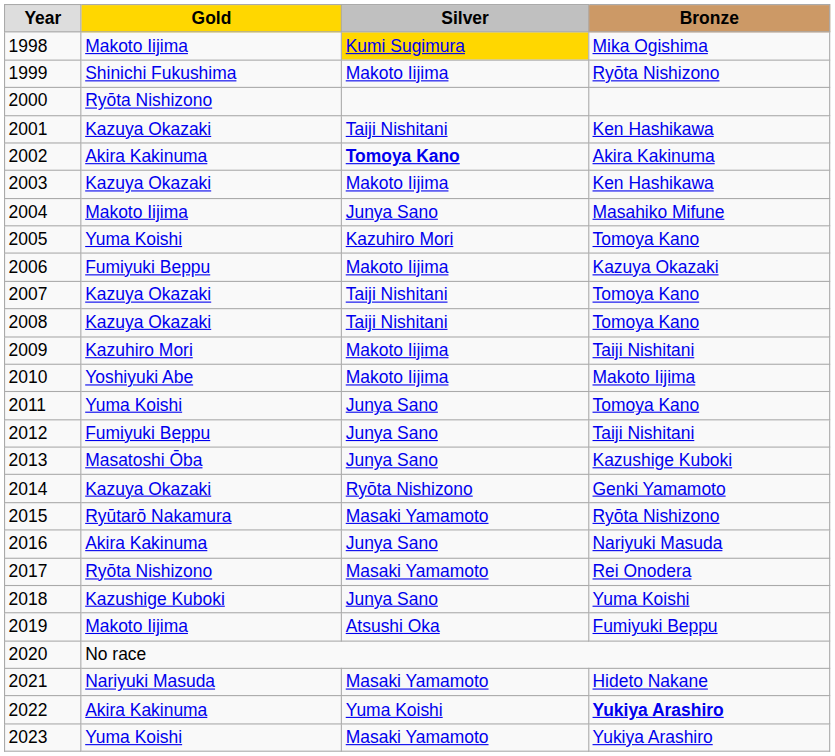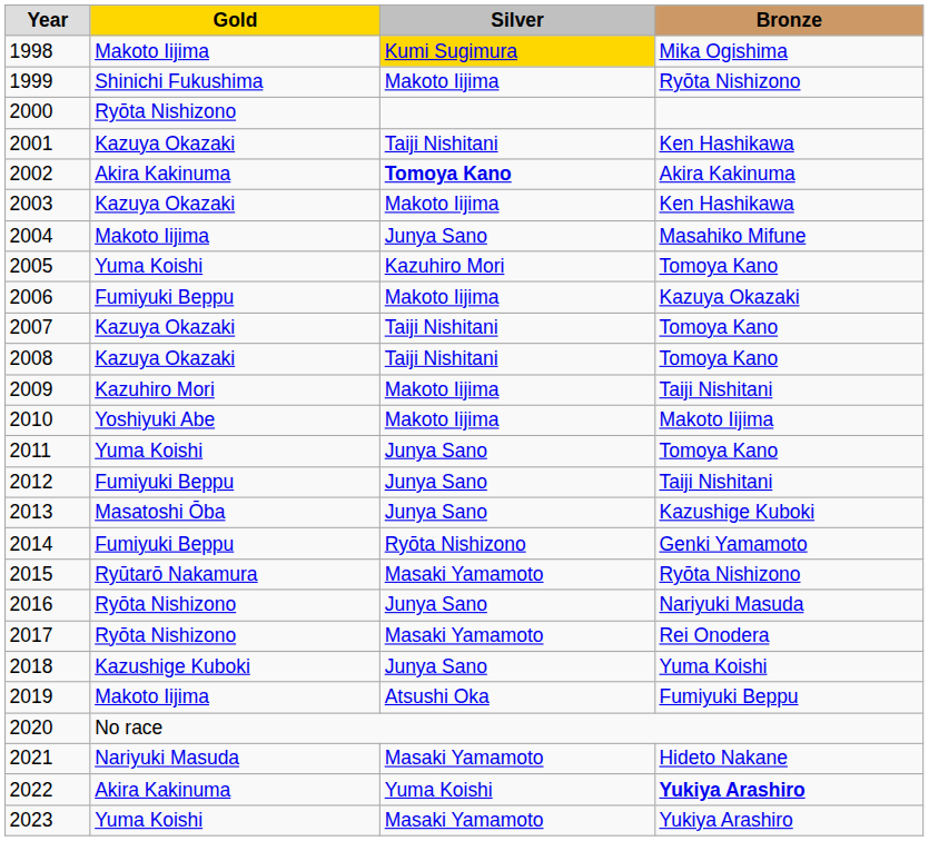 <table class="wikitable" style="width: 60%; text-align:left;">
 <tr>
 <td style="background:#DDDDDD; font-weight:bold; text-align:center;">Year</td>
 <td style="background:gold;font-weight:bold; text-align:center;">Gold</td>
 <td style="background:silver; font-weight:bold; text-align:center;">Silver</td>
 <td style="background:#cc9966; font-weight:bold; text-align:center;">Bronze</td>
 </tr>
 <tr>
 <td>1998</td>
 <td><a href='#'>Makoto Iijima</a></td>
 <td style="background: gold;"><a href='#'>Kumi Sugimura</a></td>
 <td><a href='#'>Mika Ogishima</a></td>
 </tr>
 <tr>
 <td>1999</td>
 <td><a href='#'>Shinichi Fukushima</a></td>
 <td><a href='#'>Makoto Iijima</a></td>
 <td><a href='#'>Ryōta Nishizono</a></td>
 </tr>
 <tr>
 <td>2000</td>
 <td><a href='#'>Ryōta Nishizono</a></td>
 <td></td>
 <td></td>
 </tr>
 <tr>
 <td>2001</td>
 <td><a href='#'>Kazuya Okazaki</a></td>
 <td><a href='#'>Taiji Nishitani</a></td>
 <td><a href='#'>Ken Hashikawa</a></td>
 </tr>
 <tr>
 <td>2002</td>
 <td><a href='#'>Akira Kakinuma</a></td>
 <td><strong><a href='#'>Tomoya Kano</a></strong></td>
 <td><a href='#'>Akira Kakinuma</a></td>
 </tr>
 <tr>
 <td>2003</td>
 <td><a href='#'>Kazuya Okazaki</a></td>
 <td><a href='#'>Makoto Iijima</a></td>
 <td><a href='#'>Ken Hashikawa</a></td>
 </tr>
 <tr>
 <td>2004</td>
 <td><a href='#'>Makoto Iijima</a></td>
 <td><a href='#'>Junya Sano</a></td>
 <td><a href='#'>Masahiko Mifune</a></td>
 </tr>
 <tr>
 <td>2005</td>
 <td><a href='#'>Yuma Koishi</a></td>
 <td><a href='#'>Kazuhiro Mori</a></td>
 <td><a href='#'>Tomoya Kano</a></td>
 </tr>
 <tr>
 <td>2006</td>
 <td><a href='#'>Fumiyuki Beppu</a></td>
 <td><a href='#'>Makoto Iijima</a></td>
 <td><a href='#'>Kazuya Okazaki</a></td>
 </tr>
 <tr>
 <td>2007</td>
 <td><a href='#'>Kazuya Okazaki</a></td>
 <td><a href='#'>Taiji Nishitani</a></td>
 <td><a href='#'>Tomoya Kano</a></td>
 </tr>
 <tr>
 <td>2008</td>
 <td><a href='#'>Kazuya Okazaki</a></td>
 <td><a href='#'>Taiji Nishitani</a></td>
 <td><a href='#'>Tomoya Kano</a></td>
 </tr>
 <tr>
 <td>2009</td>
 <td><a href='#'>Kazuhiro Mori</a></td>
 <td><a href='#'>Makoto Iijima</a></td>
 <td><a href='#'>Taiji Nishitani</a></td>
 </tr>
 <tr>
 <td>2010</td>
 <td><a href='#'>Yoshiyuki Abe</a></td>
 <td><a href='#'>Makoto Iijima</a></td>
 <td><a href='#'>Makoto Iijima</a></td>
 </tr>
 <tr>
 <td>2011</td>
 <td><a href='#'>Yuma Koishi</a></td>
 <td><a href='#'>Junya Sano</a></td>
 <td><a href='#'>Tomoya Kano</a></td>
 </tr>
 <tr>
 <td>2012</td>
 <td><a href='#'>Fumiyuki Beppu</a></td>
 <td><a href='#'>Junya Sano</a></td>
 <td><a href='#'>Taiji Nishitani</a></td>
 </tr>
 <tr>
 <td>2013</td>
 <td><a href='#'>Masatoshi Ōba</a></td>
 <td><a href='#'>Junya Sano</a></td>
 <td><a href='#'>Kazushige Kuboki</a></td>
 </tr>
 <tr>
 <td>2014</td>
-<td><a href='#'>Kazuya Okazaki</a></td>
+<td><a href='#'>Fumiyuki Beppu</a></td>
 <td><a href='#'>Ryōta Nishizono</a></td>
 <td><a href='#'>Genki Yamamoto</a></td>
 </tr>
 <tr>
 <td>2015</td>
 <td><a href='#'>Ryūtarō Nakamura</a></td>
 <td><a href='#'>Masaki Yamamoto</a></td>
 <td><a href='#'>Ryōta Nishizono</a></td>
 </tr>
 <tr>
 <td>2016</td>
-<td><a href='#'>Akira Kakinuma</a></td>
+<td><a href='#'>Ryōta Nishizono</a></td>
 <td><a href='#'>Junya Sano</a></td>
 <td><a href='#'>Nariyuki Masuda</a></td>
 </tr>
 <tr>
 <td>2017</td>
 <td><a href='#'>Ryōta Nishizono</a></td>
 <td><a href='#'>Masaki Yamamoto</a></td>
 <td><a href='#'>Rei Onodera</a></td>
 </tr>
 <tr>
 <td>2018</td>
 <td><a href='#'>Kazushige Kuboki</a></td>
 <td><a href='#'>Junya Sano</a></td>
 <td><a href='#'>Yuma Koishi</a></td>
 </tr>
 <tr>
 <td>2019</td>
 <td><a href='#'>Makoto Iijima</a></td>
 <td><a href='#'>Atsushi Oka</a></td>
 <td><a href='#'>Fumiyuki Beppu</a></td>
 </tr>
 <tr>
 <td>2020</td>
 <td colspan=3>No race</td>
 </tr>
 <tr>
 <td>2021</td>
 <td><a href='#'>Nariyuki Masuda</a></td>
 <td><a href='#'>Masaki Yamamoto</a></td>
 <td><a href='#'>Hideto Nakane</a></td>
 </tr>
 <tr>
 <td>2022</td>
 <td><a href='#'>Akira Kakinuma</a></td>
 <td><a href='#'>Yuma Koishi</a></td>
 <td><strong><a href='#'>Yukiya Arashiro</a></strong></td>
 </tr>
 <tr>
 <td>2023</td>
 <td><a href='#'>Yuma Koishi</a></td>
 <td><a href='#'>Masaki Yamamoto</a></td>
 <td><a href='#'>Yukiya Arashiro</a></td>
 </tr>
 </table>
